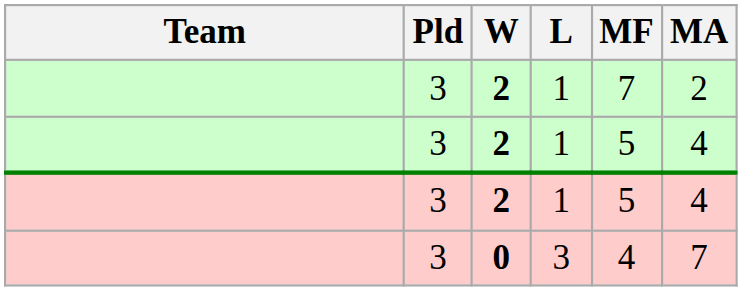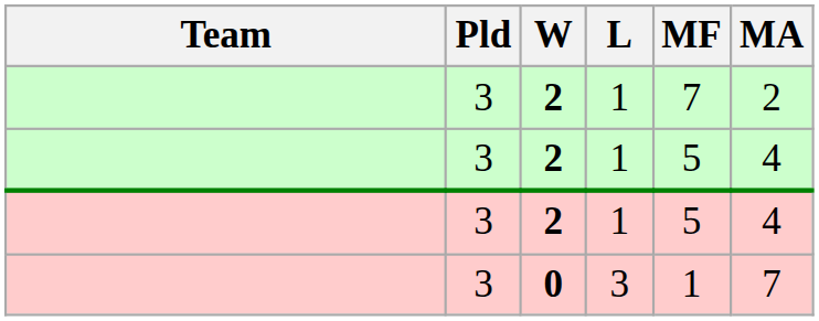 <table class=wikitable style="text-align:center">
 <tr>
 <th width=175>Team</th>
 <th width=20>Pld</th>
 <th width=20>W</th>
 <th width=20>L</th>
 <th width=20>MF</th>
 <th width=20>MA</th>
 </tr>
 <tr bgcolor=ccffcc>
 <td style="text-align:left"></td>
 <td>3</td>
 <td><strong>2</strong></td>
 <td>1</td>
 <td>7</td>
 <td>2</td>
 </tr>
 <tr bgcolor=ccffcc style="border-bottom:2px solid green;">
 <td style="text-align:left"></td>
 <td>3</td>
 <td><strong>2</strong></td>
 <td>1</td>
 <td>5</td>
 <td>4</td>
 </tr>
 <tr bgcolor=ffcccc>
 <td style="text-align:left"></td>
 <td>3</td>
 <td><strong>2</strong></td>
 <td>1</td>
 <td>5</td>
 <td>4</td>
 </tr>
 <tr bgcolor=ffcccc>
 <td style="text-align:left"></td>
 <td>3</td>
 <td><strong>0</strong></td>
 <td>3</td>
-<td>4</td>
+<td>1</td>
 <td>7</td>
 </tr>
 </table>
